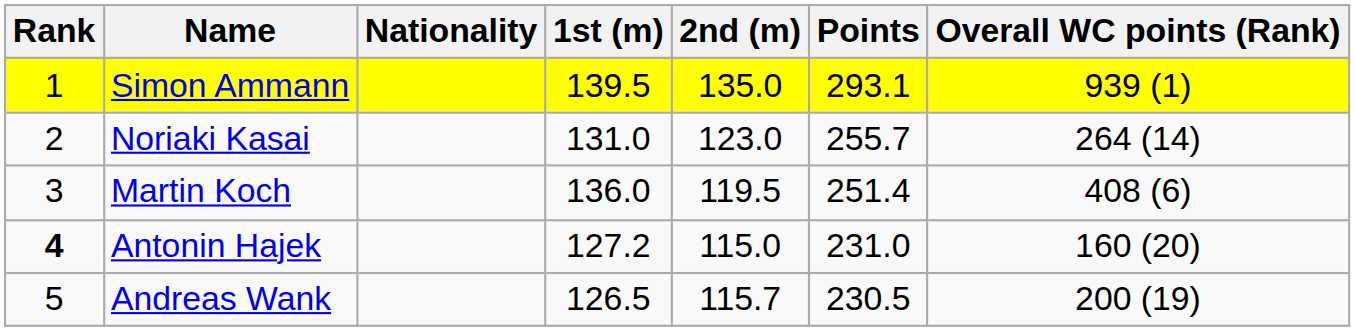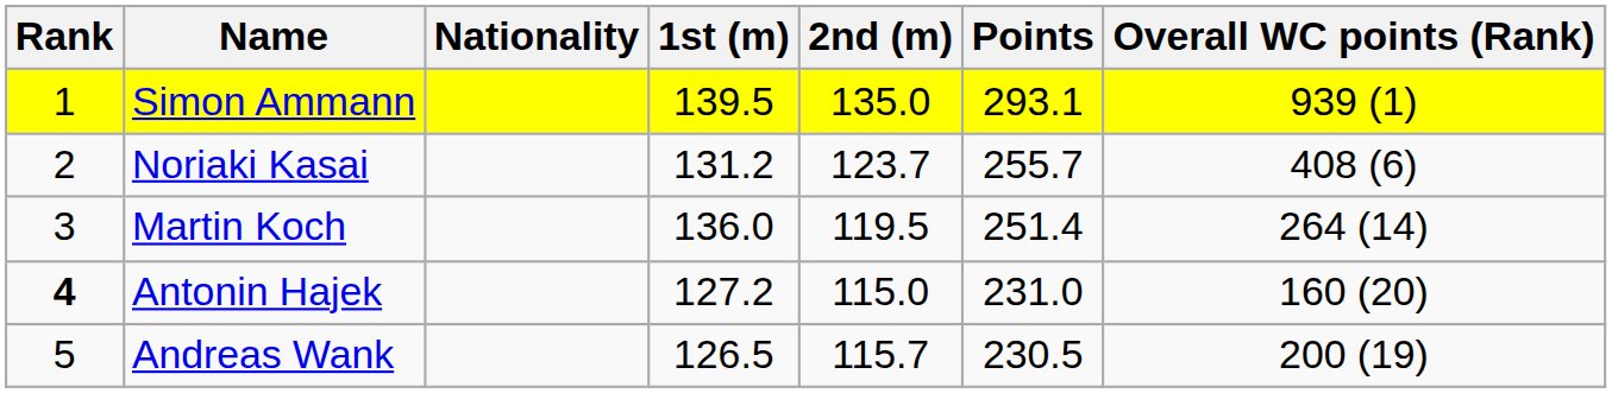 <table class="wikitable">
 <tr>
 <th align=Center>Rank</th>
 <th>Name</th>
 <th>Nationality</th>
 <th align=Center>1st (m)</th>
 <th>2nd (m)</th>
 <th>Points</th>
 <th>Overall WC points (Rank)</th>
 </tr>
 <tr style="background:#FFFF00;">
 <td align=center>1</td>
 <td align=left><a href='#'>Simon Ammann</a></td>
 <td align=left></td>
 <td align=center>139.5</td>
 <td align=center>135.0</td>
 <td align=center>293.1</td>
 <td align=center>939 (1)</td>
 </tr>
 <tr>
 <td align=center>2</td>
 <td align=left><a href='#'>Noriaki Kasai</a></td>
 <td align=left></td>
-<td align=center>131.0</td>
-<td align=center>123.0</td>
+<td align=center>131.2</td>
+<td align=center>123.7</td>
 <td align=center>255.7</td>
-<td align=center>264 (14)</td>
+<td align=center>408 (6)</td>
 </tr>
 <tr>
 <td align=center>3</td>
 <td align=left><a href='#'>Martin Koch</a></td>
 <td align=left></td>
 <td align=center>136.0</td>
 <td align=center>119.5</td>
 <td align=center>251.4</td>
-<td align=center>408 (6)</td>
+<td align=center>264 (14)</td>
 </tr>
 <tr>
 <td align=center><strong>4</strong></td>
 <td align=left><a href='#'>Antonin Hajek</a></td>
 <td align=left></td>
 <td align=center>127.2</td>
 <td align=center>115.0</td>
 <td align=center>231.0</td>
 <td align=center>160 (20)</td>
 </tr>
 <tr>
 <td align=center>5</td>
 <td align=left><a href='#'>Andreas Wank</a></td>
 <td align=left></td>
 <td align=center>126.5</td>
 <td align=center>115.7</td>
 <td align=center>230.5</td>
 <td align=center>200 (19)</td>
 </tr>
 </table>
